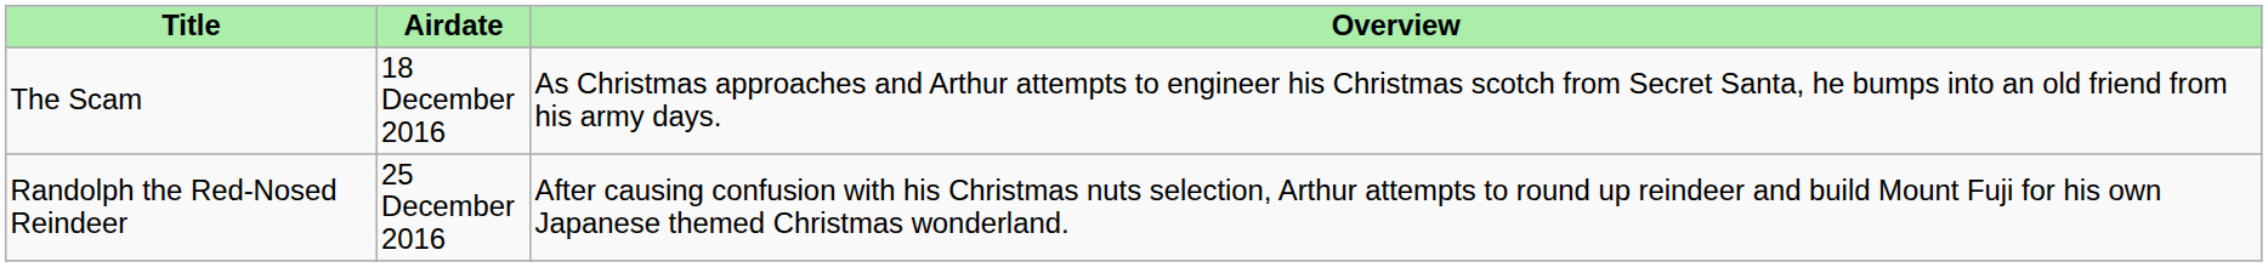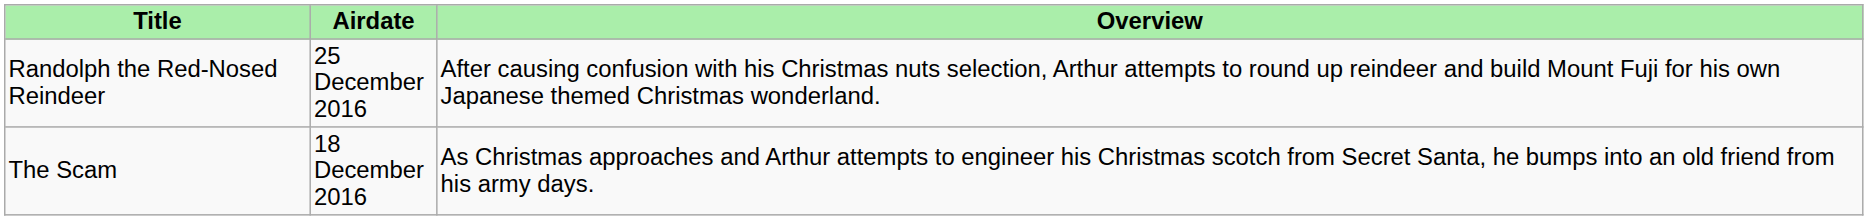 <table border="2" cellpadding="2" cellspacing="0" style="margin: 0 1em 0 0; background: #f9f9f9; border: 1px #aaa solid; border-collapse: collapse; font-size: 100%;">
 <tr style="background:#aaeeaa">
 <th width="200px">Title</th>
 <th width="80px">Airdate</th>
 <th>Overview</th>
 </tr>
 <tr>
+<td>Randolph the Red-Nosed Reindeer</td>
+<td>25 December 2016</td>
+<td>After causing confusion with his Christmas nuts selection, Arthur attempts to round up reindeer and build Mount Fuji for his own Japanese themed Christmas wonderland.</td>
+</tr>
+<tr>
 <td>The Scam</td>
 <td>18 December 2016</td>
 <td>As Christmas approaches and Arthur attempts to engineer his Christmas scotch from Secret Santa, he bumps into an old friend from his army days.</td>
 </tr>
-<tr>
-<td>Randolph the Red-Nosed Reindeer</td>
-<td>25 December 2016</td>
-<td>After causing confusion with his Christmas nuts selection, Arthur attempts to round up reindeer and build Mount Fuji for his own Japanese themed Christmas wonderland.</td>
-</tr>
 </table>
